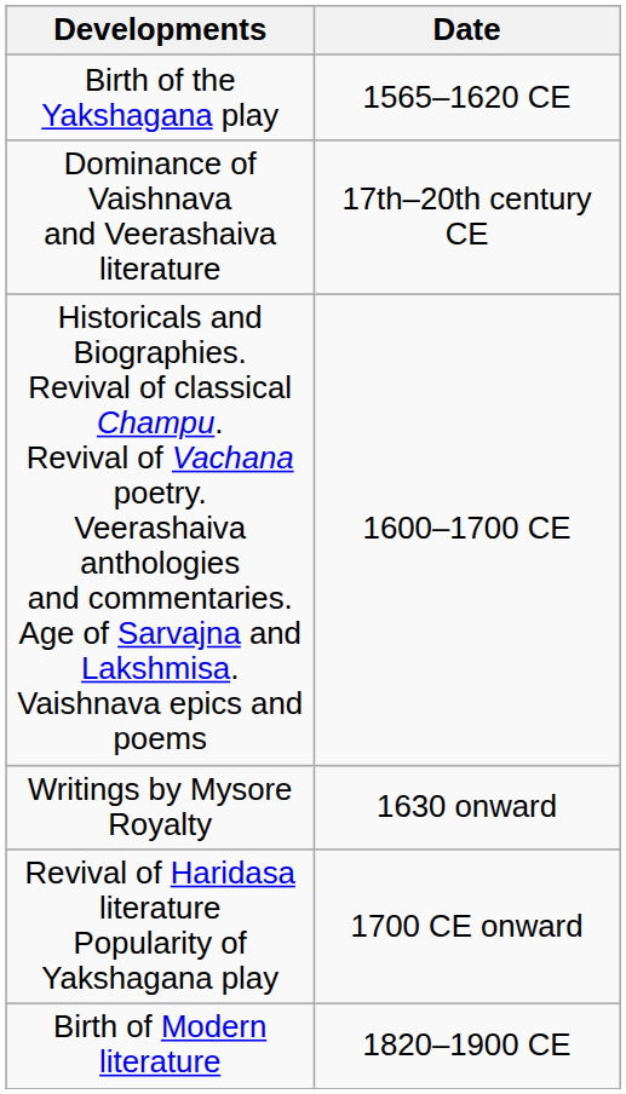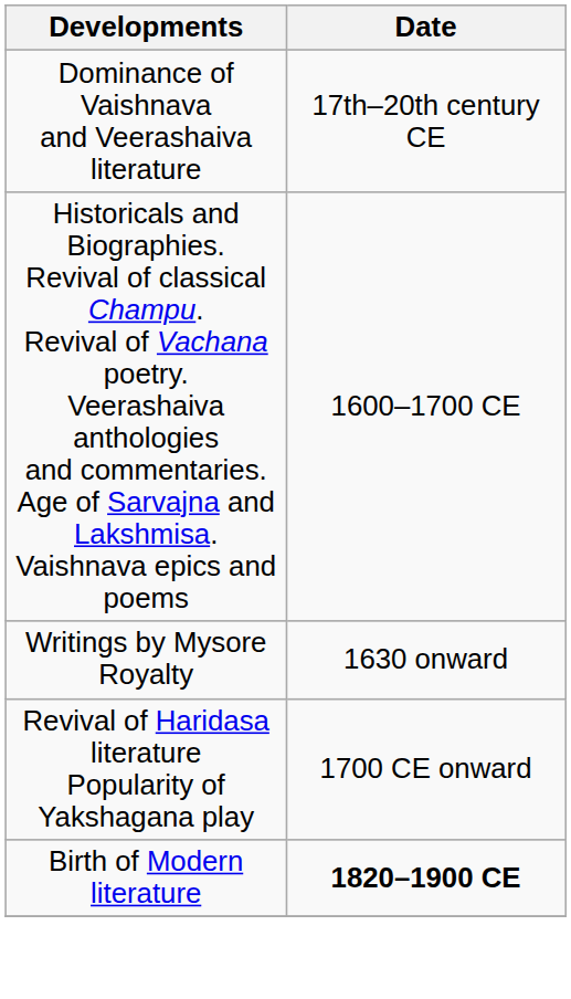 <table class="wikitable" style="text-align:center; float:right;clear:right; margin:0 0 0.5em 1em;">
 <tr>
 <th style="width:150px;">Developments</th>
 <th style="width:150px;">Date</th>
-</tr>
-<tr>
-<td>Birth of the <a href='#'>Yakshagana</a> play</td>
-<td>1565–1620 CE</td>
 </tr>
 <tr>
 <td>Dominance of Vaishnava <br> and Veerashaiva literature</td>
 <td>17th–20th century CE</td>
 </tr>
 <tr>
 <td>Historicals and Biographies.<br> Revival of classical <em><a href='#'>Champu</a></em>.<br> Revival of <em><a href='#'>Vachana</a></em> poetry.<br> Veerashaiva anthologies<br> and commentaries.<br> Age of <a href='#'>Sarvajna</a> and <a href='#'>Lakshmisa</a>.<br> Vaishnava epics and poems</td>
 <td>1600–1700 CE</td>
 </tr>
 <tr>
 <td>Writings by Mysore Royalty</td>
 <td>1630 onward</td>
 </tr>
 <tr>
 <td>Revival of <a href='#'>Haridasa</a> literature<br>Popularity of Yakshagana play</td>
 <td>1700 CE onward</td>
 </tr>
 <tr>
 <td>Birth of <a href='#'>Modern literature</a></td>
-<td>1820–1900 CE</td>
+<td><strong>1820–1900 CE</strong></td>
 </tr>
 <tr>
 </tr>
 </table>
